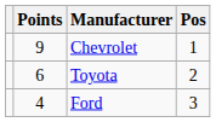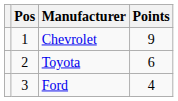 <table class="wikitable" style="font-size: 95%;">
 <tr>
 <th></th>
+<th>Pos</th>
+<th>Manufacturer</th>
 <th>Points</th>
-<th>Manufacturer</th>
-<th>Pos</th>
 </tr>
 <tr>
 <td align="left"></td>
+<td style="text-align:center;">1</td>
+<td><a href='#'>Chevrolet</a></td>
 <td style="text-align:center;">9</td>
-<td><a href='#'>Chevrolet</a></td>
-<td style="text-align:center;">1</td>
 </tr>
 <tr>
 <td align="left"></td>
+<td style="text-align:center;">2</td>
+<td><a href='#'>Toyota</a></td>
 <td style="text-align:center;">6</td>
-<td><a href='#'>Toyota</a></td>
-<td style="text-align:center;">2</td>
 </tr>
 <tr>
 <td align="left"></td>
+<td style="text-align:center;">3</td>
+<td><a href='#'>Ford</a></td>
 <td style="text-align:center;">4</td>
-<td><a href='#'>Ford</a></td>
-<td style="text-align:center;">3</td>
 </tr>
 </table>
